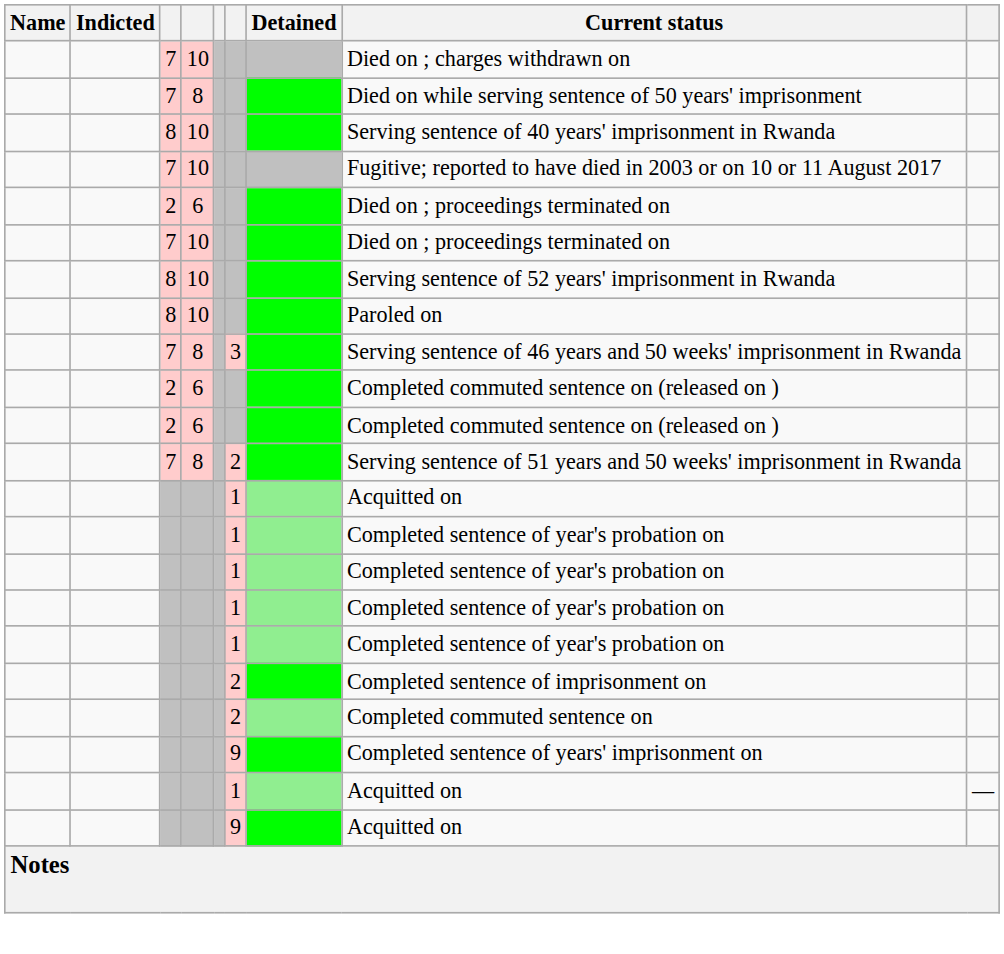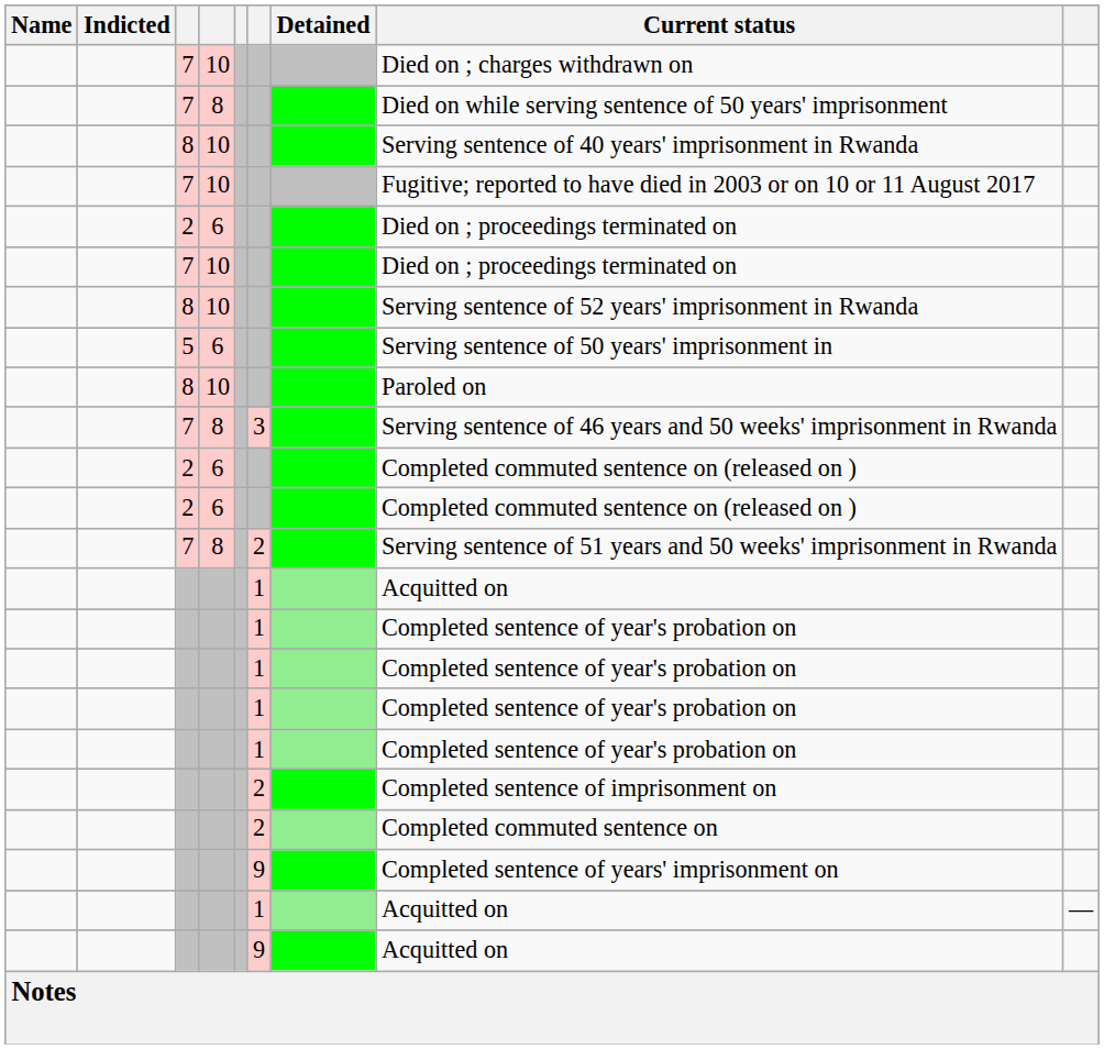 <table class="wikitable sortable sticky-header sort-under" style="text-align:left">
 <tr style="font-size:85%">
 <th>Name</th>
 <th>Indicted</th>
 <th></th>
 <th></th>
 <th></th>
 <th></th>
 <th>Detained</th>
 <th>Current status</th>
 <th class="unsortable"></th>
 </tr>
 <tr style="font-size:85%">
 <td></td>
 <td></td>
 <td align="center" style="background:#FFCCCC">7</td>
 <td align="center" style="background:#FFCCCC">10</td>
 <td align="center" style="background:#C0C0C0"></td>
 <td align="center" style="background:#C0C0C0"></td>
 <td style="background:#C0C0C0"></td>
 <td>Died on ; charges withdrawn on </td>
 <td align="center"></td>
 </tr>
 <tr style="font-size:85%">
 <td></td>
 <td></td>
 <td align="center" style="background:#FFCCCC">7</td>
 <td align="center" style="background:#FFCCCC">8</td>
 <td align="center" style="background:#C0C0C0"></td>
 <td align="center" style="background:#C0C0C0"></td>
 <td style="background:#00FF00"></td>
 <td>Died on  while serving sentence of 50 years' imprisonment</td>
 <td align="center"></td>
 </tr>
 <tr style="font-size:85%">
 <td></td>
 <td></td>
 <td align="center" style="background:#FFCCCC">8</td>
 <td align="center" style="background:#FFCCCC">10</td>
 <td align="center" style="background:#C0C0C0"></td>
 <td align="center" style="background:#C0C0C0"></td>
 <td style="background:#00FF00"></td>
 <td>Serving sentence of 40 years' imprisonment in Rwanda</td>
 <td align="center"></td>
 </tr>
 <tr style="font-size:85%">
 <td></td>
 <td></td>
 <td align="center" style="background:#FFCCCC">7</td>
 <td align="center" style="background:#FFCCCC">10</td>
 <td align="center" style="background:#C0C0C0"></td>
 <td align="center" style="background:#C0C0C0"></td>
 <td style="background:#C0C0C0"></td>
 <td>Fugitive; reported to have died in 2003 or on 10 or 11 August 2017</td>
 <td align="center"></td>
 </tr>
 <tr style="font-size:85%">
 <td></td>
 <td></td>
 <td align="center" style="background:#FFCCCC">2</td>
 <td align="center" style="background:#FFCCCC">6</td>
 <td align="center" style="background:#C0C0C0"></td>
 <td align="center" style="background:#C0C0C0"></td>
 <td style="background:#00FF00"></td>
 <td>Died on ; proceedings terminated on </td>
 <td align="center"></td>
 </tr>
 <tr style="font-size:85%">
 <td></td>
 <td></td>
 <td align="center" style="background:#FFCCCC">7</td>
 <td align="center" style="background:#FFCCCC">10</td>
 <td align="center" style="background:#C0C0C0"></td>
 <td align="center" style="background:#C0C0C0"></td>
 <td style="background:#00FF00"></td>
 <td>Died on ; proceedings terminated on </td>
 <td align="center"></td>
 </tr>
 <tr style="font-size:85%">
 <td></td>
 <td></td>
 <td align="center" style="background:#FFCCCC">8</td>
 <td align="center" style="background:#FFCCCC">10</td>
 <td align="center" style="background:#C0C0C0"></td>
 <td align="center" style="background:#C0C0C0"></td>
 <td style="background:#00FF00"></td>
 <td>Serving sentence of 52 years' imprisonment in Rwanda</td>
+<td align="center"></td>
+</tr>
+<tr style="font-size:85%">
+<td></td>
+<td></td>
+<td align="center" style="background:#FFCCCC">5</td>
+<td align="center" style="background:#FFCCCC">6</td>
+<td align="center" style="background:#C0C0C0"></td>
+<td align="center" style="background:#C0C0C0"></td>
+<td style="background:#00FF00"></td>
+<td>Serving sentence of 50 years' imprisonment in </td>
 <td align="center"></td>
 </tr>
 <tr style="font-size:85%">
 <td></td>
 <td></td>
 <td align="center" style="background:#FFCCCC">8</td>
 <td align="center" style="background:#FFCCCC">10</td>
 <td align="center" style="background:#C0C0C0"></td>
 <td align="center" style="background:#C0C0C0"></td>
 <td style="background:#00FF00"></td>
 <td>Paroled on </td>
 <td align="center"></td>
 </tr>
 <tr style="font-size:85%">
 <td></td>
 <td></td>
 <td align="center" style="background:#FFCCCC">7</td>
 <td align="center" style="background:#FFCCCC">8</td>
 <td align="center" style="background:#C0C0C0"></td>
 <td align="center" style="background:#FFCCCC">3</td>
 <td style="background:#00FF00"></td>
 <td>Serving sentence of 46 years and 50 weeks' imprisonment in Rwanda</td>
 <td align="center"></td>
 </tr>
 <tr style="font-size:85%">
 <td></td>
 <td></td>
 <td align="center" style="background:#FFCCCC">2</td>
 <td align="center" style="background:#FFCCCC">6</td>
 <td align="center" style="background:#C0C0C0"></td>
 <td align="center" style="background:#C0C0C0"></td>
 <td style="background:#00FF00"></td>
 <td>Completed commuted sentence on  (released on )</td>
 <td align="center"></td>
 </tr>
 <tr style="font-size:85%">
 <td></td>
 <td></td>
 <td align="center" style="background:#FFCCCC">2</td>
 <td align="center" style="background:#FFCCCC">6</td>
 <td align="center" style="background:#C0C0C0"></td>
 <td align="center" style="background:#C0C0C0"></td>
 <td style="background:#00FF00"></td>
 <td>Completed commuted sentence on  (released on )</td>
 <td align="center"></td>
 </tr>
 <tr style="font-size:85%">
 <td></td>
 <td></td>
 <td align="center" style="background:#FFCCCC">7</td>
 <td align="center" style="background:#FFCCCC">8</td>
 <td align="center" style="background:#C0C0C0"></td>
 <td align="center" style="background:#FFCCCC">2</td>
 <td style="background:#00FF00"></td>
 <td>Serving sentence of 51 years and 50 weeks' imprisonment in Rwanda</td>
 <td align="center"></td>
 </tr>
 <tr style="font-size:85%">
 <td></td>
 <td></td>
 <td align="center" style="background:#C0C0C0"></td>
 <td align="center" style="background:#C0C0C0"></td>
 <td align="center" style="background:#C0C0C0"></td>
 <td align="center" style="background:#FFCCCC">1</td>
 <td style="background:#90EE90"></td>
 <td>Acquitted on </td>
 <td align="center"></td>
 </tr>
 <tr style="font-size:85%">
 <td></td>
 <td></td>
 <td align="center" style="background:#C0C0C0"></td>
 <td align="center" style="background:#C0C0C0"></td>
 <td align="center" style="background:#C0C0C0"></td>
 <td align="center" style="background:#FFCCCC">1</td>
 <td style="background:#90EE90"></td>
 <td>Completed sentence of  year's probation on </td>
 <td align="center"></td>
 </tr>
 <tr style="font-size:85%">
 <td></td>
 <td></td>
 <td align="center" style="background:#C0C0C0"></td>
 <td align="center" style="background:#C0C0C0"></td>
 <td align="center" style="background:#C0C0C0"></td>
 <td align="center" style="background:#FFCCCC">1</td>
 <td style="background:#90EE90"></td>
 <td>Completed sentence of  year's probation on </td>
 <td align="center"></td>
 </tr>
 <tr style="font-size:85%">
 <td></td>
 <td></td>
 <td align="center" style="background:#C0C0C0"></td>
 <td align="center" style="background:#C0C0C0"></td>
 <td align="center" style="background:#C0C0C0"></td>
 <td align="center" style="background:#FFCCCC">1</td>
 <td style="background:#90EE90"></td>
 <td>Completed sentence of  year's probation on </td>
 <td align="center"></td>
 </tr>
 <tr style="font-size:85%">
 <td></td>
 <td></td>
 <td align="center" style="background:#C0C0C0"></td>
 <td align="center" style="background:#C0C0C0"></td>
 <td align="center" style="background:#C0C0C0"></td>
 <td align="center" style="background:#FFCCCC">1</td>
 <td style="background:#90EE90"></td>
 <td>Completed sentence of  year's probation on </td>
 <td align="center"></td>
 </tr>
 <tr style="font-size:85%">
 <td></td>
 <td></td>
 <td align="center" style="background:#C0C0C0"></td>
 <td align="center" style="background:#C0C0C0"></td>
 <td align="center" style="background:#C0C0C0"></td>
 <td align="center" style="background:#FFCCCC">2</td>
 <td style="background:#00FF00"></td>
 <td>Completed sentence of  imprisonment on </td>
 <td align="center"></td>
 </tr>
 <tr style="font-size:85%">
 <td></td>
 <td></td>
 <td align="center" style="background:#C0C0C0"></td>
 <td align="center" style="background:#C0C0C0"></td>
 <td align="center" style="background:#C0C0C0"></td>
 <td align="center" style="background:#FFCCCC">2</td>
 <td style="background:#90EE90"></td>
 <td>Completed commuted sentence on </td>
 <td align="center"></td>
 </tr>
 <tr style="font-size:85%">
 <td></td>
 <td></td>
 <td align="center" style="background:#C0C0C0"></td>
 <td align="center" style="background:#C0C0C0"></td>
 <td align="center" style="background:#C0C0C0"></td>
 <td align="center" style="background:#FFCCCC">9</td>
 <td style="background:#00FF00"></td>
 <td>Completed sentence of  years' imprisonment on </td>
 <td align="center"></td>
 </tr>
 <tr style="font-size:85%">
 <td></td>
 <td></td>
 <td align="center" style="background:#C0C0C0"></td>
 <td align="center" style="background:#C0C0C0"></td>
 <td align="center" style="background:#C0C0C0"></td>
 <td align="center" style="background:#FFCCCC">1</td>
 <td style="background:#90EE90"></td>
 <td>Acquitted on </td>
 <td align="center">—</td>
 </tr>
 <tr style="font-size:85%">
 <td></td>
 <td></td>
 <td align="center" style="background:#C0C0C0"></td>
 <td align="center" style="background:#C0C0C0"></td>
 <td align="center" style="background:#C0C0C0"></td>
 <td align="center" style="background:#FFCCCC">9</td>
 <td style="background:#00FF00"></td>
 <td>Acquitted on </td>
 <td align="center"></td>
 </tr>
 <tr class="sortbottom">
 <td colspan="9" style="font-size:94.44%; background:#F2F2F2"><strong>Notes</strong><br><br></td>
 </tr>
 </table>
